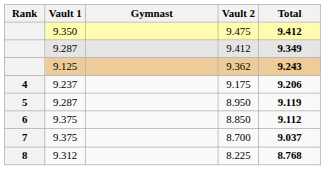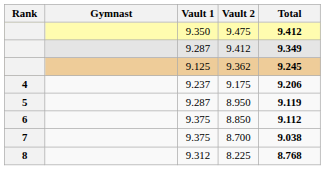 <table class="wikitable sortable" style="text-align:center; font-size:95%">
 <tr>
 <th scope="col" style="width:50px;">Rank</th>
+<th scope="col" style="width:180px;">Gymnast</th>
 <th scope="col" style="width:50px;">Vault 1</th>
-<th scope="col" style="width:180px;">Gymnast</th>
 <th scope="col" style="width:50px;">Vault 2</th>
 <th scope="col" style="width:80px;">Total</th>
 </tr>
 <tr style="background:#fffcaf;">
 <th scope=row style="text-align:center"></th>
+<td style="text-align:left;"></td>
 <td>9.350</td>
-<td style="text-align:left;"></td>
 <td>9.475</td>
 <td><strong>9.412</strong></td>
 </tr>
 <tr style="background:#e5e5e5;">
 <th scope=row style="text-align:center"></th>
+<td style="text-align:left;"></td>
 <td>9.287</td>
-<td style="text-align:left;"></td>
 <td>9.412</td>
 <td><strong>9.349</strong></td>
 </tr>
 <tr style="background:#ec9;">
 <th scope=row style="text-align:center"></th>
+<td style="text-align:left;"></td>
 <td>9.125</td>
-<td style="text-align:left;"></td>
 <td>9.362</td>
-<td><strong>9.243</strong></td>
+<td><strong>9.245</strong></td>
 </tr>
 <tr>
 <th scope=row style="text-align:center">4</th>
+<td style="text-align:left;"></td>
 <td>9.237</td>
-<td style="text-align:left;"></td>
 <td>9.175</td>
 <td><strong>9.206</strong></td>
 </tr>
 <tr>
 <th scope=row style="text-align:center">5</th>
+<td style="text-align:left;"></td>
 <td>9.287</td>
-<td style="text-align:left;"></td>
 <td>8.950</td>
 <td><strong>9.119</strong></td>
 </tr>
 <tr>
 <th scope=row style="text-align:center">6</th>
+<td style="text-align:left;"></td>
 <td>9.375</td>
-<td style="text-align:left;"></td>
 <td>8.850</td>
 <td><strong>9.112</strong></td>
 </tr>
 <tr>
 <th scope=row style="text-align:center">7</th>
+<td style="text-align:left;"></td>
 <td>9.375</td>
-<td style="text-align:left;"></td>
 <td>8.700</td>
-<td><strong>9.037</strong></td>
+<td><strong>9.038</strong></td>
 </tr>
 <tr>
 <th scope=row style="text-align:center">8</th>
+<td style="text-align:left;"></td>
 <td>9.312</td>
-<td style="text-align:left;"></td>
 <td>8.225</td>
 <td><strong>8.768</strong></td>
 </tr>
 </table>
